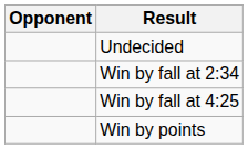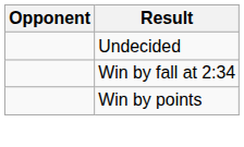 <table class="wikitable" style=" text-align:center;">
 <tr>
 <th>Opponent</th>
 <th>Result</th>
 </tr>
 <tr>
 <td></td>
 <td align=left>Undecided</td>
 </tr>
 <tr>
 <td></td>
 <td align=left>Win by fall at 2:34</td>
 </tr>
 <tr>
 <td></td>
-<td align=left>Win by fall at 4:25</td>
-</tr>
-<tr>
-<td></td>
 <td align=left>Win by points</td>
 </tr>
 </table>
